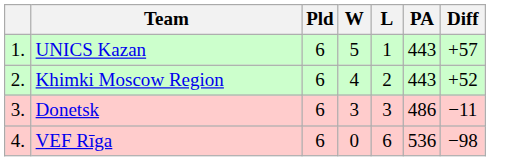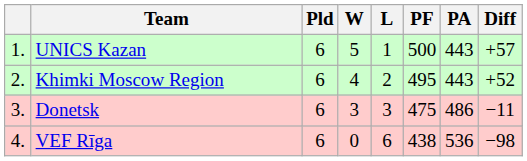 <table class="wikitable" style="text-align:center">
 <tr>
 <th width=15></th>
 <th width=220>Team</th>
 <th width=20>Pld</th>
 <th width=20>W</th>
 <th width=20>L</th>
+<th width=20>PF</th>
 <th width=20>PA</th>
 <th width=30>Diff</th>
 </tr>
 <tr style="background: #ccffcc;">
 <td>1.</td>
 <td align=left> <a href='#'>UNICS Kazan</a></td>
 <td>6</td>
 <td>5</td>
 <td>1</td>
+<td>500</td>
 <td>443</td>
 <td>+57</td>
 </tr>
 <tr style="background: #ccffcc;">
 <td>2.</td>
 <td align=left> <a href='#'>Khimki Moscow Region</a></td>
 <td>6</td>
 <td>4</td>
 <td>2</td>
+<td>495</td>
 <td>443</td>
 <td>+52</td>
 </tr>
 <tr style="background: #ffcccc;">
 <td>3.</td>
 <td align=left> <a href='#'>Donetsk</a></td>
 <td>6</td>
 <td>3</td>
 <td>3</td>
+<td>475</td>
 <td>486</td>
 <td>−11</td>
 </tr>
 <tr style="background: #ffcccc;">
 <td>4.</td>
 <td align=left> <a href='#'>VEF Rīga</a></td>
 <td>6</td>
 <td>0</td>
 <td>6</td>
+<td>438</td>
 <td>536</td>
 <td>−98</td>
 </tr>
 </table>
